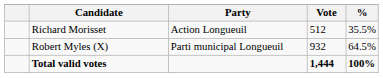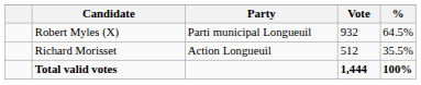 <table class="wikitable">
 <tr>
 </tr>
 <tr>
 <th bgcolor="#DDDDFF" width="30px"></th>
 <th bgcolor="#DDDDFF" width="200px">Candidate</th>
 <th bgcolor="#DDDDFF" width="200px">Party</th>
 <th bgcolor="#DDDDFF" width="50px">Vote</th>
 <th bgcolor="#DDDDFF" width="30px">%</th>
 </tr>
 <tr>
 <td> </td>
+<td>Robert Myles (X)</td>
+<td>Parti municipal Longueuil</td>
+<td>932</td>
+<td>64.5%</td>
+</tr>
+<tr>
+<td> </td>
 <td>Richard Morisset</td>
 <td>Action Longueuil</td>
 <td>512</td>
 <td>35.5%</td>
-</tr>
-<tr>
-<td> </td>
-<td>Robert Myles (X)</td>
-<td>Parti municipal Longueuil</td>
-<td>932</td>
-<td>64.5%</td>
 </tr>
 <tr>
 <td> </td>
 <td><strong>Total valid votes</strong></td>
 <td></td>
 <td><strong>1,444</strong></td>
 <td><strong>100%</strong></td>
 </tr>
 </table>
